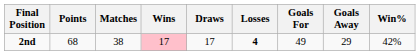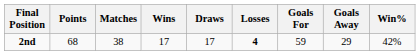 <table class="wikitable" style="font-size: 95%; text-align: center;">
 <tr>
 <th width=60>Final Position</th>
 <th width=60>Points</th>
 <th width=60>Matches</th>
 <th width=60>Wins</th>
 <th width=60>Draws</th>
 <th width=60>Losses</th>
 <th width=60>Goals For</th>
 <th width=60>Goals Away</th>
 <th width=60>Win%</th>
 </tr>
 <tr>
 <td><strong>2nd</strong></td>
 <td>68</td>
 <td>38</td>
-<td style="background: pink;">17</td>
+<td>17</td>
 <td>17</td>
 <td><strong>4</strong></td>
-<td>49</td>
+<td>59</td>
 <td>29</td>
 <td>42%</td>
 </tr>
 </table>
